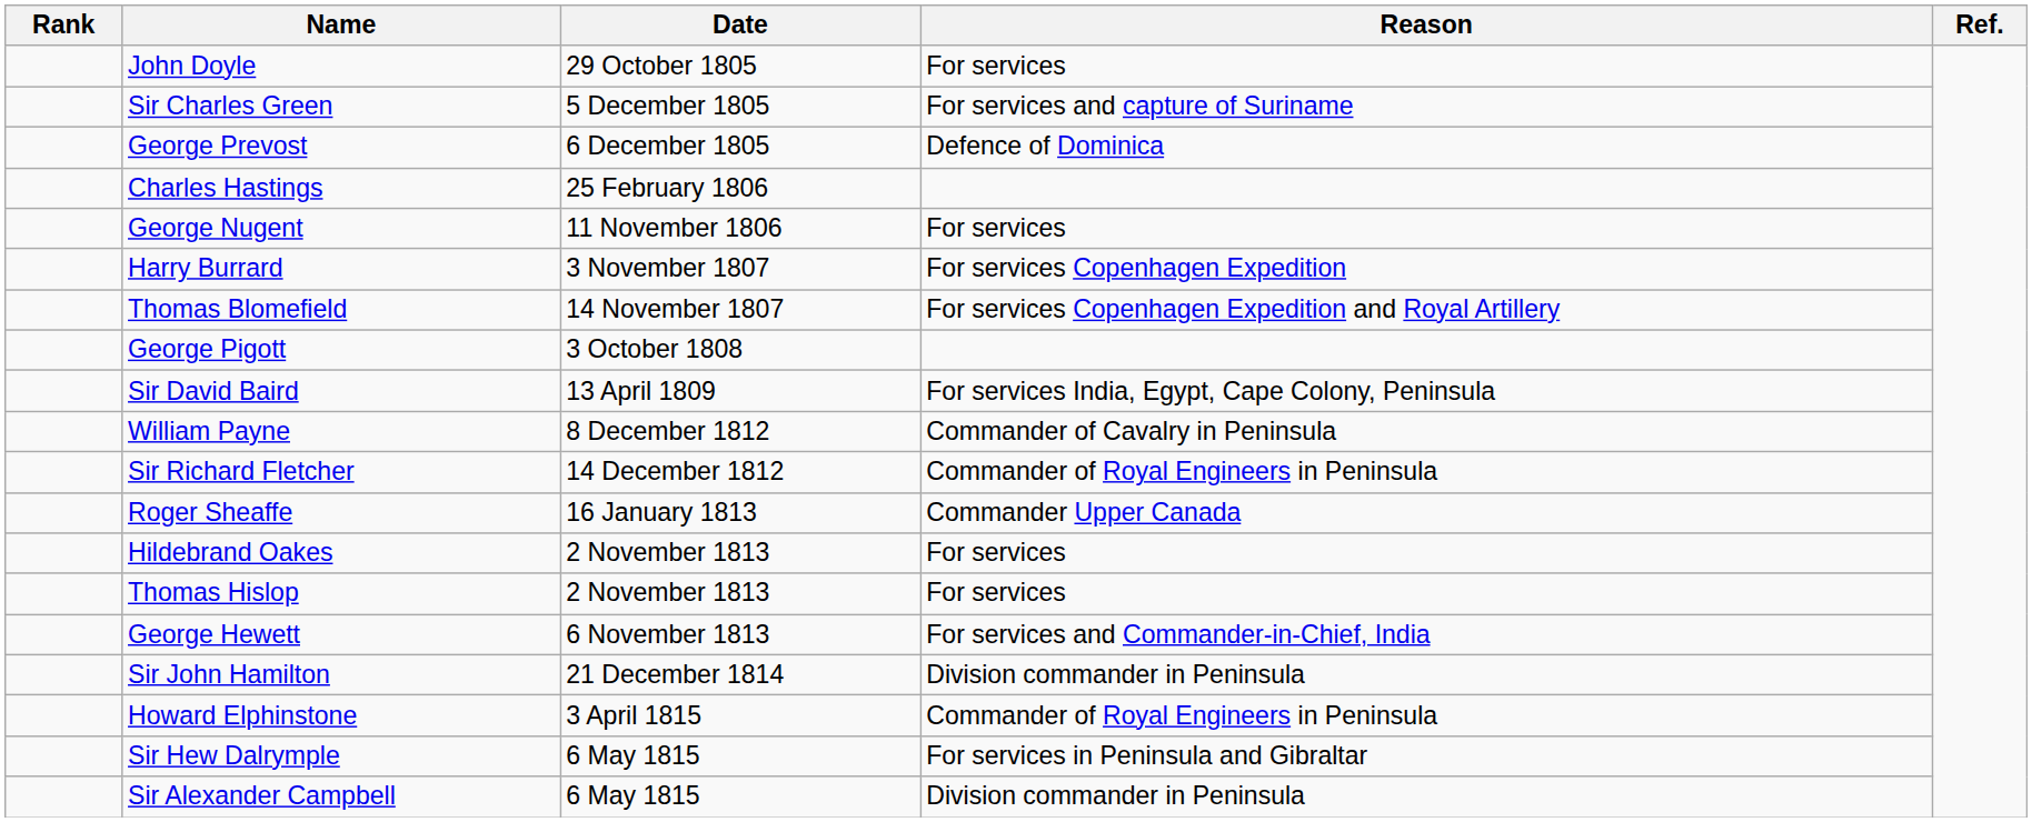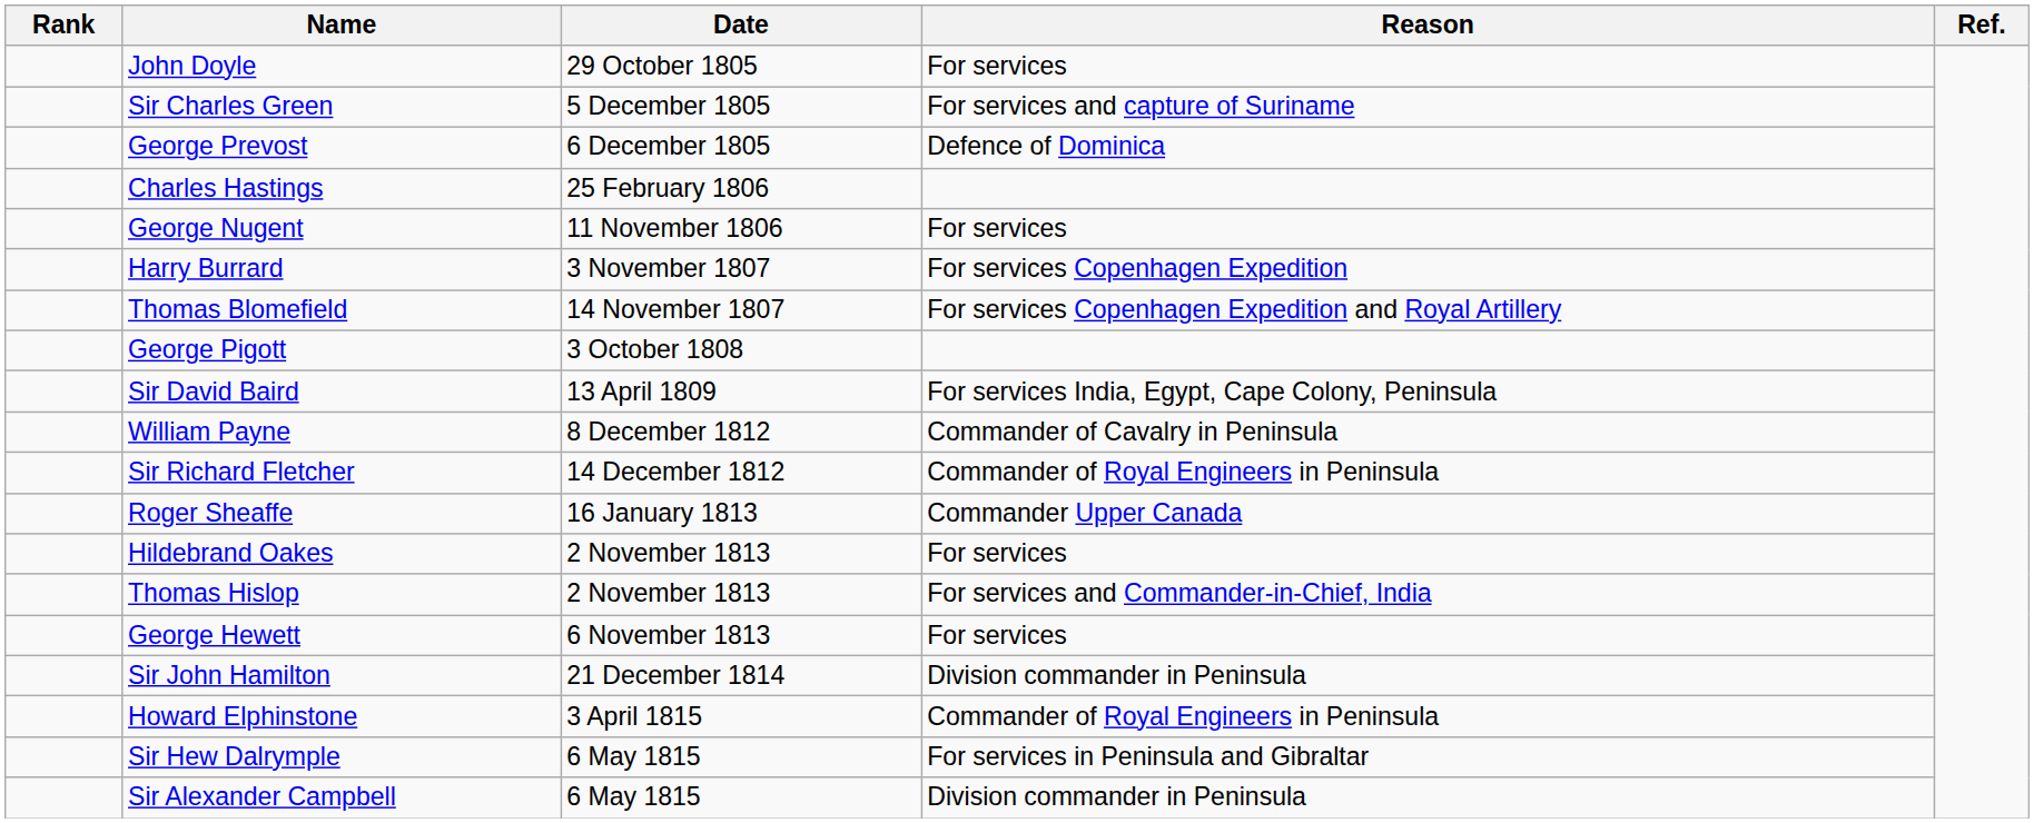 <table class="wikitable sortable"width=100%>
 <tr>
 <th style=>Rank</th>
 <th style=>Name</th>
 <th style=>Date</th>
 <th style=>Reason</th>
 <th style=>Ref.</th>
 </tr>
 <tr>
 <td></td>
 <td><a href='#'>John Doyle</a></td>
 <td>29 October 1805</td>
 <td>For services</td>
 <td rowspan=100></td>
 </tr>
 <tr>
 <td></td>
 <td><a href='#'>Sir Charles Green</a></td>
 <td>5 December 1805</td>
 <td>For services and <a href='#'>capture of Suriname</a></td>
 </tr>
 <tr>
 <td></td>
 <td><a href='#'>George Prevost</a></td>
 <td>6 December 1805</td>
 <td>Defence of <a href='#'>Dominica</a></td>
 </tr>
 <tr>
 <td></td>
 <td><a href='#'>Charles Hastings</a></td>
 <td>25 February 1806</td>
 <td></td>
 </tr>
 <tr>
 <td></td>
 <td><a href='#'>George Nugent</a></td>
 <td>11 November 1806</td>
 <td>For services</td>
 </tr>
 <tr>
 <td></td>
 <td><a href='#'>Harry Burrard</a></td>
 <td>3 November 1807</td>
 <td>For services <a href='#'>Copenhagen Expedition</a></td>
 </tr>
 <tr>
 <td></td>
 <td><a href='#'>Thomas Blomefield</a></td>
 <td>14 November 1807</td>
 <td>For services <a href='#'>Copenhagen Expedition</a> and <a href='#'>Royal Artillery</a></td>
 </tr>
 <tr>
 <td></td>
 <td><a href='#'>George Pigott</a></td>
 <td>3 October 1808</td>
 <td></td>
 </tr>
 <tr>
 <td></td>
 <td><a href='#'>Sir David Baird</a></td>
 <td>13 April 1809</td>
 <td>For services India, Egypt, Cape Colony, Peninsula</td>
 </tr>
 <tr>
 <td></td>
 <td><a href='#'>William Payne</a></td>
 <td>8 December 1812</td>
 <td>Commander of Cavalry in Peninsula</td>
 </tr>
 <tr>
 <td></td>
 <td><a href='#'>Sir Richard Fletcher</a></td>
 <td>14 December 1812</td>
 <td>Commander of <a href='#'>Royal Engineers</a> in Peninsula</td>
 </tr>
 <tr>
 <td></td>
 <td><a href='#'>Roger Sheaffe</a></td>
 <td>16 January 1813</td>
 <td>Commander <a href='#'>Upper Canada</a></td>
 </tr>
 <tr>
 <td></td>
 <td><a href='#'>Hildebrand Oakes</a></td>
 <td>2 November 1813</td>
 <td>For services</td>
 </tr>
 <tr>
 <td></td>
 <td><a href='#'>Thomas Hislop</a></td>
 <td>2 November 1813</td>
-<td>For services</td>
+<td>For services and <a href='#'>Commander-in-Chief, India</a></td>
 </tr>
 <tr>
 <td></td>
 <td><a href='#'>George Hewett</a></td>
 <td>6 November 1813</td>
-<td>For services and <a href='#'>Commander-in-Chief, India</a></td>
+<td>For services</td>
 </tr>
 <tr>
 <td></td>
 <td><a href='#'>Sir John Hamilton</a></td>
 <td>21 December 1814</td>
 <td>Division commander in Peninsula</td>
 </tr>
 <tr>
 <td></td>
 <td><a href='#'>Howard Elphinstone</a></td>
 <td>3 April 1815</td>
 <td>Commander of <a href='#'>Royal Engineers</a> in Peninsula</td>
 </tr>
 <tr>
 <td></td>
 <td><a href='#'>Sir Hew Dalrymple</a></td>
 <td>6 May 1815</td>
 <td>For services in Peninsula and Gibraltar</td>
 </tr>
 <tr>
 <td></td>
 <td><a href='#'>Sir Alexander Campbell</a></td>
 <td>6 May 1815</td>
 <td>Division commander in Peninsula</td>
 </tr>
 </table>
